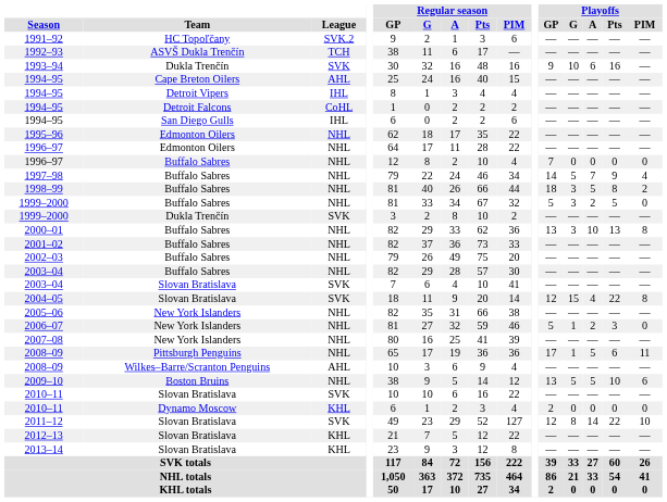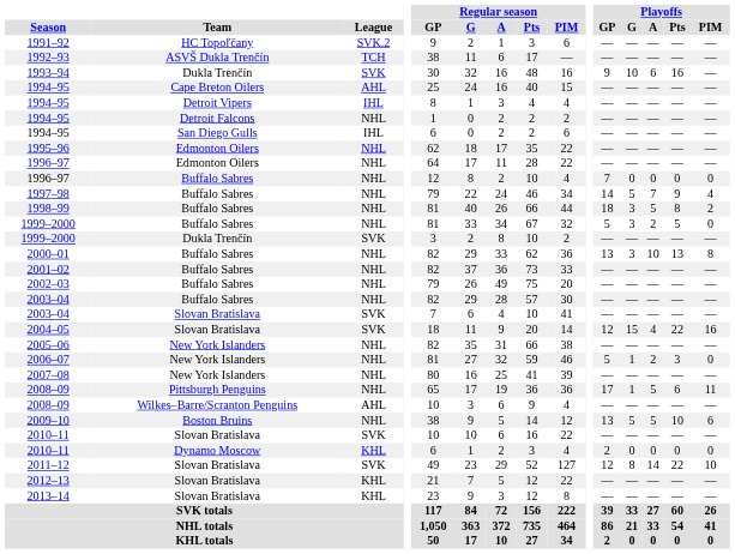 <table border="0" cellpadding="1" cellspacing="0" style="text-align:center; width:60em">
 <tr style="background:#e0e0e0;">
 <th colspan="3" style="background:#fff;"> </th>
 <th rowspan="99" style="background:#fff;"> </th>
 <th colspan="5"><a href='#'>Regular season</a></th>
 <th rowspan="99" style="background:#fff;"> </th>
 <th colspan="5"><a href='#'>Playoffs</a></th>
 </tr>
 <tr style="background:#e0e0e0;">
 <th><a href='#'>Season</a></th>
 <th>Team</th>
 <th>League</th>
 <th>GP</th>
 <th><a href='#'>G</a></th>
 <th><a href='#'>A</a></th>
 <th><a href='#'>Pts</a></th>
 <th><a href='#'>PIM</a></th>
 <th>GP</th>
 <th>G</th>
 <th>A</th>
 <th>Pts</th>
 <th>PIM</th>
 </tr>
 <tr>
 <td><a href='#'>1991–92</a></td>
 <td><a href='#'>HC Topoľčany</a></td>
 <td><a href='#'>SVK.2</a></td>
 <td>9</td>
 <td>2</td>
 <td>1</td>
 <td>3</td>
 <td>6</td>
 <td>—</td>
 <td>—</td>
 <td>—</td>
 <td>—</td>
 <td>—</td>
 </tr>
 <tr style="background:#f0f0f0;">
 <td><a href='#'>1992–93</a></td>
 <td><a href='#'>ASVŠ Dukla Trenčín</a></td>
 <td><a href='#'>TCH</a></td>
 <td>38</td>
 <td>11</td>
 <td>6</td>
 <td>17</td>
 <td>—</td>
 <td>—</td>
 <td>—</td>
 <td>—</td>
 <td>—</td>
 <td>—</td>
 </tr>
 <tr>
 <td><a href='#'>1993–94</a></td>
 <td>Dukla Trenčín</td>
 <td><a href='#'>SVK</a></td>
 <td>30</td>
 <td>32</td>
 <td>16</td>
 <td>48</td>
 <td>16</td>
 <td>9</td>
 <td>10</td>
 <td>6</td>
 <td>16</td>
 <td>—</td>
 </tr>
 <tr style="background:#f0f0f0;">
 <td><a href='#'>1994–95</a></td>
 <td><a href='#'>Cape Breton Oilers</a></td>
 <td><a href='#'>AHL</a></td>
 <td>25</td>
 <td>24</td>
 <td>16</td>
 <td>40</td>
 <td>15</td>
 <td>—</td>
 <td>—</td>
 <td>—</td>
 <td>—</td>
 <td>—</td>
 </tr>
 <tr>
 <td><a href='#'>1994–95</a></td>
 <td><a href='#'>Detroit Vipers</a></td>
 <td><a href='#'>IHL</a></td>
 <td>8</td>
 <td>1</td>
 <td>3</td>
 <td>4</td>
 <td>4</td>
 <td>—</td>
 <td>—</td>
 <td>—</td>
 <td>—</td>
 <td>—</td>
 </tr>
 <tr style="background:#f0f0f0;">
 <td><a href='#'>1994–95</a></td>
 <td><a href='#'>Detroit Falcons</a></td>
-<td><a href='#'>CoHL</a></td>
+<td>NHL</td>
 <td>1</td>
 <td>0</td>
 <td>2</td>
 <td>2</td>
 <td>2</td>
 <td>—</td>
 <td>—</td>
 <td>—</td>
 <td>—</td>
 <td>—</td>
 </tr>
 <tr>
 <td>1994–95</td>
 <td><a href='#'>San Diego Gulls</a></td>
 <td>IHL</td>
 <td>6</td>
 <td>0</td>
 <td>2</td>
 <td>2</td>
 <td>6</td>
 <td>—</td>
 <td>—</td>
 <td>—</td>
 <td>—</td>
 <td>—</td>
 </tr>
 <tr style="background:#f0f0f0;">
 <td><a href='#'>1995–96</a></td>
 <td><a href='#'>Edmonton Oilers</a></td>
 <td><a href='#'>NHL</a></td>
 <td>62</td>
 <td>18</td>
 <td>17</td>
 <td>35</td>
 <td>22</td>
 <td>—</td>
 <td>—</td>
 <td>—</td>
 <td>—</td>
 <td>—</td>
 </tr>
 <tr>
 <td><a href='#'>1996–97</a></td>
 <td>Edmonton Oilers</td>
 <td>NHL</td>
 <td>64</td>
 <td>17</td>
 <td>11</td>
 <td>28</td>
 <td>22</td>
 <td>—</td>
 <td>—</td>
 <td>—</td>
 <td>—</td>
 <td>—</td>
 </tr>
 <tr style="background:#f0f0f0;">
 <td>1996–97</td>
 <td><a href='#'>Buffalo Sabres</a></td>
 <td>NHL</td>
 <td>12</td>
 <td>8</td>
 <td>2</td>
 <td>10</td>
 <td>4</td>
 <td>7</td>
 <td>0</td>
 <td>0</td>
 <td>0</td>
 <td>0</td>
 </tr>
 <tr>
 <td><a href='#'>1997–98</a></td>
 <td>Buffalo Sabres</td>
 <td>NHL</td>
 <td>79</td>
 <td>22</td>
 <td>24</td>
 <td>46</td>
 <td>34</td>
 <td>14</td>
 <td>5</td>
 <td>7</td>
 <td>9</td>
 <td>4</td>
 </tr>
 <tr style="background:#f0f0f0;">
 <td><a href='#'>1998–99</a></td>
 <td>Buffalo Sabres</td>
 <td>NHL</td>
 <td>81</td>
 <td>40</td>
 <td>26</td>
 <td>66</td>
 <td>44</td>
 <td>18</td>
 <td>3</td>
 <td>5</td>
 <td>8</td>
 <td>2</td>
 </tr>
 <tr>
 <td><a href='#'>1999–2000</a></td>
 <td>Buffalo Sabres</td>
 <td>NHL</td>
 <td>81</td>
 <td>33</td>
 <td>34</td>
 <td>67</td>
 <td>32</td>
 <td>5</td>
 <td>3</td>
 <td>2</td>
 <td>5</td>
 <td>0</td>
 </tr>
 <tr style="background:#f0f0f0;">
 <td><a href='#'>1999–2000</a></td>
 <td>Dukla Trenčín</td>
 <td>SVK</td>
 <td>3</td>
 <td>2</td>
 <td>8</td>
 <td>10</td>
 <td>2</td>
 <td>—</td>
 <td>—</td>
 <td>—</td>
 <td>—</td>
 <td>—</td>
 </tr>
 <tr>
 <td><a href='#'>2000–01</a></td>
 <td>Buffalo Sabres</td>
 <td>NHL</td>
 <td>82</td>
 <td>29</td>
 <td>33</td>
 <td>62</td>
 <td>36</td>
 <td>13</td>
 <td>3</td>
 <td>10</td>
 <td>13</td>
 <td>8</td>
 </tr>
 <tr style="background:#f0f0f0;">
 <td><a href='#'>2001–02</a></td>
 <td>Buffalo Sabres</td>
 <td>NHL</td>
 <td>82</td>
 <td>37</td>
 <td>36</td>
 <td>73</td>
 <td>33</td>
 <td>—</td>
 <td>—</td>
 <td>—</td>
 <td>—</td>
 <td>—</td>
 </tr>
 <tr>
 <td><a href='#'>2002–03</a></td>
 <td>Buffalo Sabres</td>
 <td>NHL</td>
 <td>79</td>
 <td>26</td>
 <td>49</td>
 <td>75</td>
 <td>20</td>
 <td>—</td>
 <td>—</td>
 <td>—</td>
 <td>—</td>
 <td>—</td>
 </tr>
 <tr style="background:#f0f0f0;">
 <td><a href='#'>2003–04</a></td>
 <td>Buffalo Sabres</td>
 <td>NHL</td>
 <td>82</td>
 <td>29</td>
 <td>28</td>
 <td>57</td>
 <td>30</td>
 <td>—</td>
 <td>—</td>
 <td>—</td>
 <td>—</td>
 <td>—</td>
 </tr>
 <tr>
 <td><a href='#'>2003–04</a></td>
 <td><a href='#'>Slovan Bratislava</a></td>
 <td>SVK</td>
 <td>7</td>
 <td>6</td>
 <td>4</td>
 <td>10</td>
 <td>41</td>
 <td>—</td>
 <td>—</td>
 <td>—</td>
 <td>—</td>
 <td>—</td>
 </tr>
 <tr style="background:#f0f0f0;">
 <td><a href='#'>2004–05</a></td>
 <td>Slovan Bratislava</td>
 <td>SVK</td>
 <td>18</td>
 <td>11</td>
 <td>9</td>
 <td>20</td>
 <td>14</td>
 <td>12</td>
 <td>15</td>
 <td>4</td>
 <td>22</td>
-<td>8</td>
+<td>16</td>
 </tr>
 <tr>
 <td><a href='#'>2005–06</a></td>
 <td><a href='#'>New York Islanders</a></td>
 <td>NHL</td>
 <td>82</td>
 <td>35</td>
 <td>31</td>
 <td>66</td>
 <td>38</td>
 <td>—</td>
 <td>—</td>
 <td>—</td>
 <td>—</td>
 <td>—</td>
 </tr>
 <tr style="background:#f0f0f0;">
 <td><a href='#'>2006–07</a></td>
 <td>New York Islanders</td>
 <td>NHL</td>
 <td>81</td>
 <td>27</td>
 <td>32</td>
 <td>59</td>
 <td>46</td>
 <td>5</td>
 <td>1</td>
 <td>2</td>
 <td>3</td>
 <td>0</td>
 </tr>
 <tr>
 <td><a href='#'>2007–08</a></td>
 <td>New York Islanders</td>
 <td>NHL</td>
 <td>80</td>
 <td>16</td>
 <td>25</td>
 <td>41</td>
 <td>39</td>
 <td>—</td>
 <td>—</td>
 <td>—</td>
 <td>—</td>
 <td>—</td>
 </tr>
 <tr style="background:#f0f0f0;">
 <td><a href='#'>2008–09</a></td>
 <td><a href='#'>Pittsburgh Penguins</a></td>
 <td>NHL</td>
 <td>65</td>
 <td>17</td>
 <td>19</td>
 <td>36</td>
 <td>36</td>
 <td>17</td>
 <td>1</td>
 <td>5</td>
 <td>6</td>
 <td>11</td>
 </tr>
 <tr>
 <td><a href='#'>2008–09</a></td>
 <td><a href='#'>Wilkes–Barre/Scranton Penguins</a></td>
 <td>AHL</td>
 <td>10</td>
 <td>3</td>
 <td>6</td>
 <td>9</td>
 <td>4</td>
 <td>—</td>
 <td>—</td>
 <td>—</td>
 <td>—</td>
 <td>—</td>
 </tr>
 <tr style="background:#f0f0f0;">
 <td><a href='#'>2009–10</a></td>
 <td><a href='#'>Boston Bruins</a></td>
 <td>NHL</td>
 <td>38</td>
 <td>9</td>
 <td>5</td>
 <td>14</td>
 <td>12</td>
 <td>13</td>
 <td>5</td>
 <td>5</td>
 <td>10</td>
 <td>6</td>
 </tr>
 <tr>
 <td><a href='#'>2010–11</a></td>
 <td>Slovan Bratislava</td>
 <td>SVK</td>
 <td>10</td>
 <td>10</td>
 <td>6</td>
 <td>16</td>
 <td>22</td>
 <td>—</td>
 <td>—</td>
 <td>—</td>
 <td>—</td>
 <td>—</td>
 </tr>
 <tr style="background:#f0f0f0;">
 <td><a href='#'>2010–11</a></td>
 <td><a href='#'>Dynamo Moscow</a></td>
 <td><a href='#'>KHL</a></td>
 <td>6</td>
 <td>1</td>
 <td>2</td>
 <td>3</td>
 <td>4</td>
 <td>2</td>
 <td>0</td>
 <td>0</td>
 <td>0</td>
 <td>0</td>
 </tr>
 <tr>
 <td><a href='#'>2011–12</a></td>
 <td>Slovan Bratislava</td>
 <td>SVK</td>
 <td>49</td>
 <td>23</td>
 <td>29</td>
 <td>52</td>
 <td>127</td>
 <td>12</td>
 <td>8</td>
 <td>14</td>
 <td>22</td>
 <td>10</td>
 </tr>
 <tr style="background:#f0f0f0;">
 <td><a href='#'>2012–13</a></td>
 <td>Slovan Bratislava</td>
 <td>KHL</td>
 <td>21</td>
 <td>7</td>
 <td>5</td>
 <td>12</td>
 <td>22</td>
 <td>—</td>
 <td>—</td>
 <td>—</td>
 <td>—</td>
 <td>—</td>
 </tr>
 <tr>
 <td><a href='#'>2013–14</a></td>
 <td>Slovan Bratislava</td>
 <td>KHL</td>
 <td>23</td>
 <td>9</td>
 <td>3</td>
 <td>12</td>
 <td>8</td>
 <td>—</td>
 <td>—</td>
 <td>—</td>
 <td>—</td>
 <td>—</td>
 </tr>
 <tr style="background:#e0e0e0;">
 <th colspan="3">SVK totals</th>
 <th>117</th>
 <th>84</th>
 <th>72</th>
 <th>156</th>
 <th>222</th>
 <th>39</th>
 <th>33</th>
 <th>27</th>
 <th>60</th>
 <th>26</th>
 </tr>
 <tr style="background:#e0e0e0;">
 <th colspan="3">NHL totals</th>
 <th>1,050</th>
 <th>363</th>
 <th>372</th>
 <th>735</th>
 <th>464</th>
 <th>86</th>
 <th>21</th>
 <th>33</th>
 <th>54</th>
 <th>41</th>
 </tr>
 <tr style="background:#e0e0e0;">
 <th colspan="3">KHL totals</th>
 <th>50</th>
 <th>17</th>
 <th>10</th>
 <th>27</th>
 <th>34</th>
 <th>2</th>
 <th>0</th>
 <th>0</th>
 <th>0</th>
 <th>0</th>
 </tr>
 </table>
